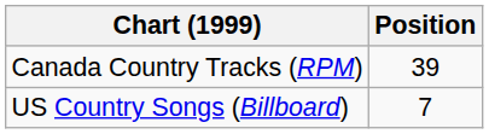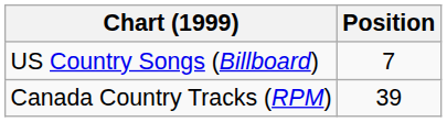 <table class="wikitable sortable">
 <tr>
 <th scope="col">Chart (1999)</th>
 <th scope="col">Position</th>
 </tr>
 <tr>
+<td>US <a href='#'>Country Songs</a> (<em><a href='#'>Billboard</a></em>)</td>
+<td align="center">7</td>
+</tr>
+<tr>
 <td>Canada Country Tracks (<em><a href='#'>RPM</a></em>)</td>
 <td align="center">39</td>
 </tr>
-<tr>
-<td>US <a href='#'>Country Songs</a> (<em><a href='#'>Billboard</a></em>)</td>
-<td align="center">7</td>
-</tr>
 </table>
